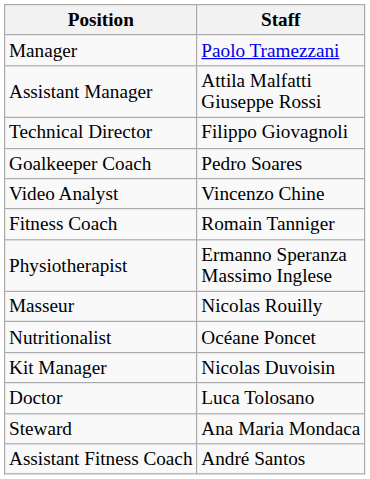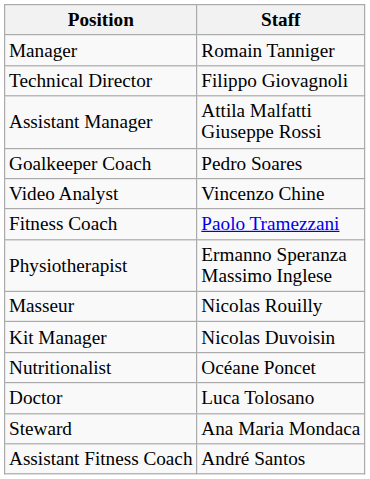 <table class="wikitable">
 <tr>
 <th>Position</th>
 <th>Staff</th>
 </tr>
 <tr>
 <td>Manager</td>
-<td><a href='#'>Paolo Tramezzani</a></td>
+<td>Romain Tanniger</td>
+</tr>
+<tr>
+<td>Technical Director</td>
+<td>Filippo Giovagnoli</td>
 </tr>
 <tr>
 <td>Assistant Manager</td>
 <td>Attila Malfatti<br>Giuseppe Rossi</td>
-</tr>
-<tr>
-<td>Technical Director</td>
-<td>Filippo Giovagnoli</td>
 </tr>
 <tr>
 <td>Goalkeeper Coach</td>
 <td>Pedro Soares</td>
 </tr>
 <tr>
 <td>Video Analyst</td>
 <td>Vincenzo Chine</td>
 </tr>
 <tr>
 <td>Fitness Coach</td>
-<td>Romain Tanniger</td>
+<td><a href='#'>Paolo Tramezzani</a></td>
 </tr>
 <tr>
 <td>Physiotherapist</td>
 <td>Ermanno Speranza<br>Massimo Inglese</td>
 </tr>
 <tr>
 <td>Masseur</td>
 <td>Nicolas Rouilly</td>
 </tr>
 <tr>
+<td>Kit Manager</td>
+<td>Nicolas Duvoisin</td>
+</tr>
+<tr>
 <td>Nutritionalist</td>
 <td>Océane Poncet</td>
-</tr>
-<tr>
-<td>Kit Manager</td>
-<td>Nicolas Duvoisin</td>
 </tr>
 <tr>
 <td>Doctor</td>
 <td>Luca Tolosano</td>
 </tr>
 <tr>
 <td>Steward</td>
 <td>Ana Maria Mondaca</td>
 </tr>
 <tr>
 <td>Assistant Fitness Coach</td>
 <td>André Santos</td>
 </tr>
 </table>
